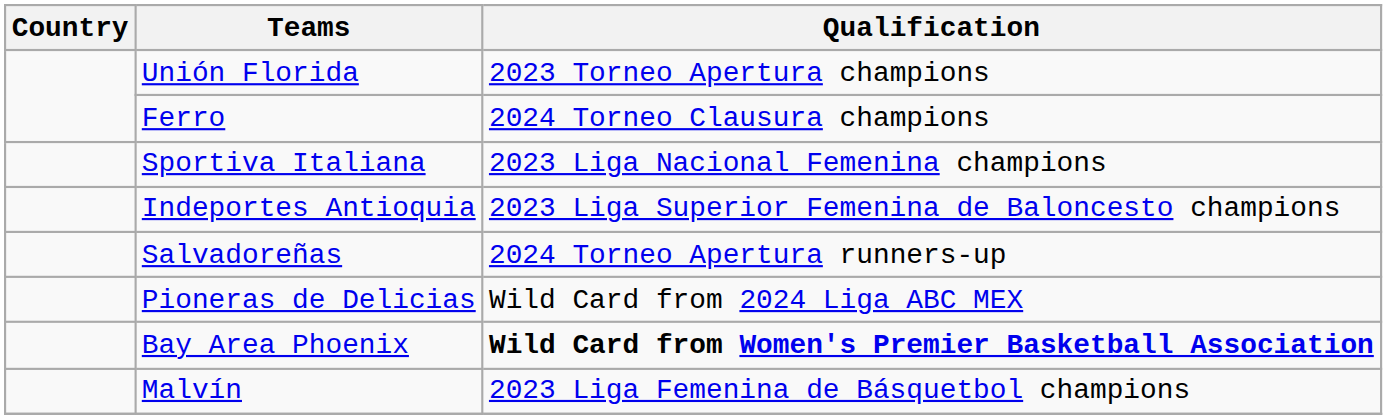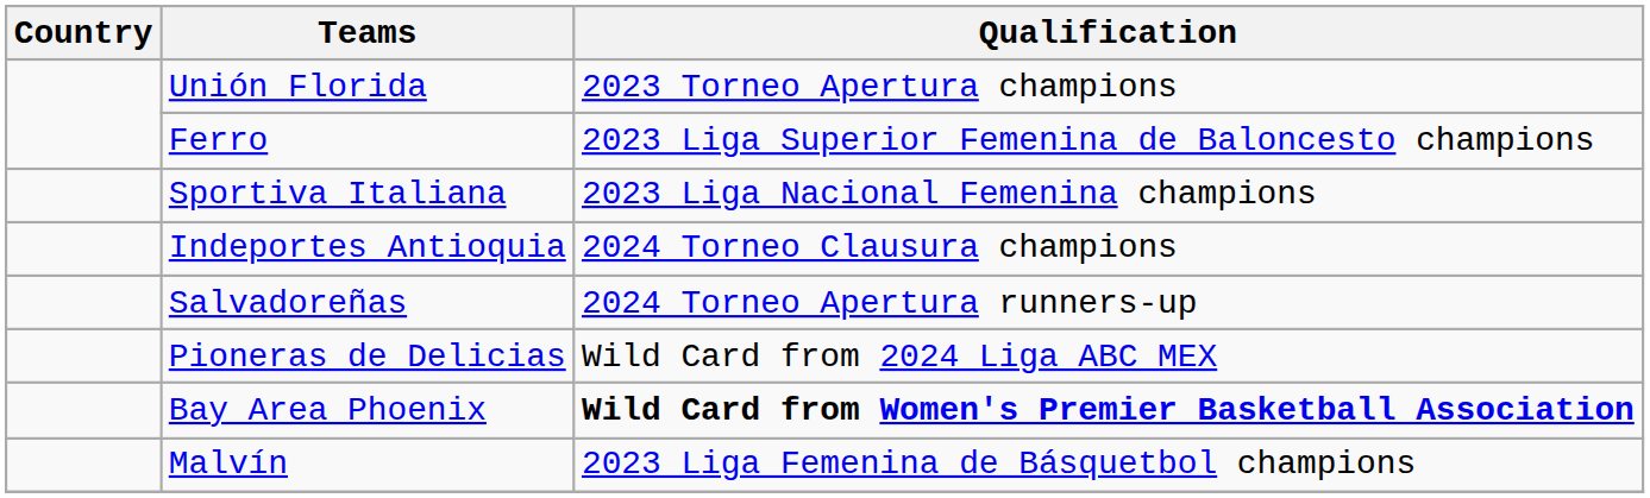 <table class="wikitable">
 <tr>
 <th>Country</th>
 <th>Teams</th>
 <th>Qualification</th>
 </tr>
 <tr>
 <td rowspan=2></td>
 <td> <a href='#'>Unión Florida</a></td>
 <td><a href='#'>2023 Torneo Apertura</a> champions</td>
 </tr>
 <tr>
 <td> <a href='#'>Ferro</a></td>
-<td><a href='#'>2024 Torneo Clausura</a> champions</td>
+<td><a href='#'>2023 Liga Superior Femenina de Baloncesto</a> champions</td>
 </tr>
 <tr>
 <td></td>
 <td> <a href='#'>Sportiva Italiana</a></td>
 <td><a href='#'>2023 Liga Nacional Femenina</a> champions</td>
 </tr>
 <tr>
 <td></td>
 <td> <a href='#'>Indeportes Antioquia</a></td>
-<td><a href='#'>2023 Liga Superior Femenina de Baloncesto</a> champions</td>
+<td><a href='#'>2024 Torneo Clausura</a> champions</td>
 </tr>
 <tr>
 <td></td>
 <td> <a href='#'>Salvadoreñas</a></td>
 <td><a href='#'>2024 Torneo Apertura</a> runners-up</td>
 </tr>
 <tr>
 <td></td>
 <td> <a href='#'>Pioneras de Delicias</a></td>
 <td>Wild Card from <a href='#'>2024 Liga ABC MEX</a></td>
 </tr>
 <tr>
 <td></td>
 <td> <a href='#'>Bay Area Phoenix</a></td>
 <td><strong>Wild Card from <a href='#'>Women's Premier Basketball Association</a></strong></td>
 </tr>
 <tr>
 <td></td>
 <td> <a href='#'>Malvín</a></td>
 <td><a href='#'>2023 Liga Femenina de Básquetbol</a> champions</td>
 </tr>
 <tr>
 </tr>
 </table>
